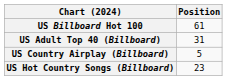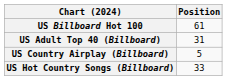 <table class="wikitable sortable plainrowheaders" style="text-align:center">
 <tr>
 <th scope="col">Chart (2024)</th>
 <th scope="col">Position</th>
 </tr>
 <tr>
 <th scope="row">US <em>Billboard</em> Hot 100</th>
 <td>61</td>
 </tr>
 <tr>
 <th scope="row">US Adult Top 40 (<em>Billboard</em>)</th>
 <td>31</td>
 </tr>
 <tr>
 <th scope="row">US Country Airplay (<em>Billboard</em>)</th>
 <td>5</td>
 </tr>
 <tr>
 <th scope="row">US Hot Country Songs (<em>Billboard</em>)</th>
-<td>23</td>
+<td>33</td>
 </tr>
 </table>
